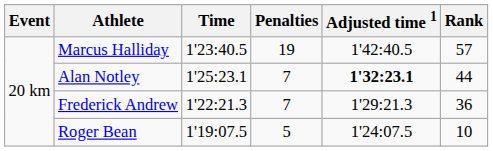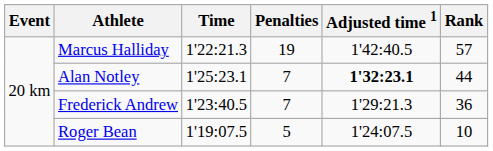 <table class="wikitable" style="font-size:90%">
 <tr>
 <th>Event</th>
 <th>Athlete</th>
 <th>Time</th>
 <th>Penalties</th>
 <th>Adjusted time <sup>1</sup></th>
 <th>Rank</th>
 </tr>
 <tr>
 <td rowspan="4">20 km</td>
 <td><a href='#'>Marcus Halliday</a></td>
-<td align="center">1'23:40.5</td>
+<td align="center">1'22:21.3</td>
 <td align="center">19</td>
 <td align="center">1'42:40.5</td>
 <td align="center">57</td>
 </tr>
 <tr>
 <td><a href='#'>Alan Notley</a></td>
 <td align="center">1'25:23.1</td>
 <td align="center">7</td>
 <td align="center"><strong>1'32:23.1</strong></td>
 <td align="center">44</td>
 </tr>
 <tr>
 <td><a href='#'>Frederick Andrew</a></td>
-<td align="center">1'22:21.3</td>
+<td align="center">1'23:40.5</td>
 <td align="center">7</td>
 <td align="center">1'29:21.3</td>
 <td align="center">36</td>
 </tr>
 <tr>
 <td><a href='#'>Roger Bean</a></td>
 <td align="center">1'19:07.5</td>
 <td align="center">5</td>
 <td align="center">1'24:07.5</td>
 <td align="center">10</td>
 </tr>
 </table>
